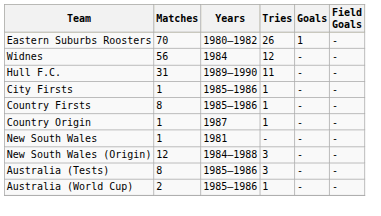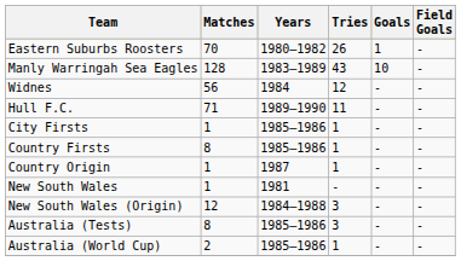 <table class="wikitable">
 <tr bgcolor=#bdb76b>
 <th>Team</th>
 <th>Matches</th>
 <th>Years</th>
 <th>Tries</th>
 <th>Goals</th>
 <th>Field<br>Goals</th>
 </tr>
 <tr>
 <td>Eastern Suburbs Roosters</td>
 <td>70</td>
 <td>1980–1982</td>
 <td>26</td>
 <td>1</td>
 <td>-</td>
 </tr>
 <tr>
+<td>Manly Warringah Sea Eagles</td>
+<td>128</td>
+<td>1983–1989</td>
+<td>43</td>
+<td>10</td>
+<td>-</td>
+</tr>
+<tr>
 <td>Widnes</td>
 <td>56</td>
 <td>1984</td>
 <td>12</td>
 <td>-</td>
 <td>-</td>
 </tr>
 <tr>
 <td>Hull F.C.</td>
-<td>31</td>
+<td>71</td>
 <td>1989–1990</td>
 <td>11</td>
 <td>-</td>
 <td>-</td>
 </tr>
 <tr>
 <td>City Firsts</td>
 <td>1</td>
 <td>1985–1986</td>
 <td>1</td>
 <td>-</td>
 <td>-</td>
 </tr>
 <tr>
 <td>Country Firsts</td>
 <td>8</td>
 <td>1985–1986</td>
 <td>1</td>
 <td>-</td>
 <td>-</td>
 </tr>
 <tr>
 <td>Country Origin</td>
 <td>1</td>
 <td>1987</td>
 <td>1</td>
 <td>-</td>
 <td>-</td>
 </tr>
 <tr>
 <td>New South Wales</td>
 <td>1</td>
 <td>1981</td>
 <td>-</td>
 <td>-</td>
 <td>-</td>
 </tr>
 <tr>
 <td>New South Wales (Origin)</td>
 <td>12</td>
 <td>1984–1988</td>
 <td>3</td>
 <td>-</td>
 <td>-</td>
 </tr>
 <tr>
 <td>Australia (Tests)</td>
 <td>8</td>
 <td>1985–1986</td>
 <td>3</td>
 <td>-</td>
 <td>-</td>
 </tr>
 <tr>
 <td>Australia (World Cup)</td>
 <td>2</td>
 <td>1985–1986</td>
 <td>1</td>
 <td>-</td>
 <td>-</td>
 </tr>
 <tr>
 </tr>
 </table>
